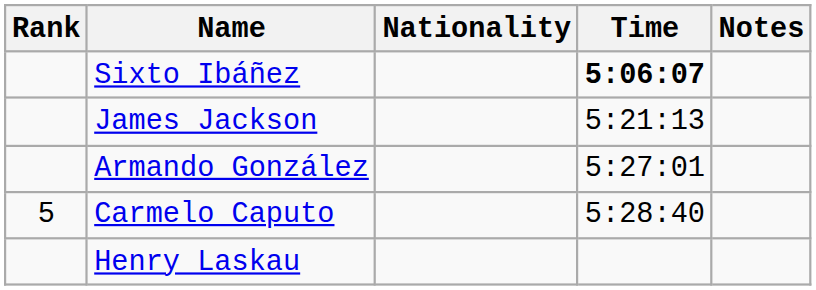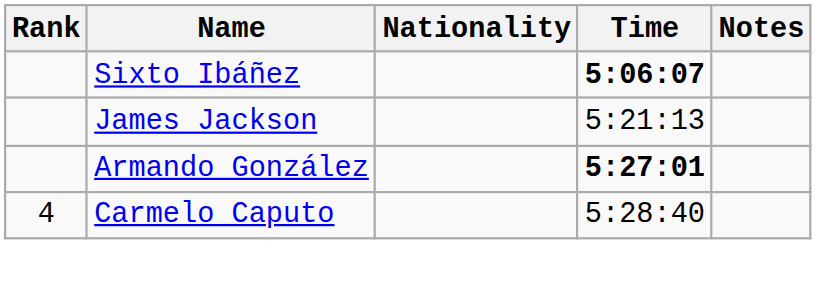 <table class="wikitable sortable" style="text-align:center">
 <tr>
 <th>Rank</th>
 <th>Name</th>
 <th>Nationality</th>
 <th>Time</th>
 <th>Notes</th>
 </tr>
 <tr>
 <td></td>
 <td align=left><a href='#'>Sixto Ibáñez</a></td>
 <td align=left></td>
 <td><strong>5:06:07</strong></td>
 <td></td>
 </tr>
 <tr>
 <td></td>
 <td align=left><a href='#'>James Jackson</a></td>
 <td align=left></td>
 <td>5:21:13</td>
 <td></td>
 </tr>
 <tr>
 <td></td>
 <td align=left><a href='#'>Armando González</a></td>
 <td align=left></td>
-<td>5:27:01</td>
+<td><strong>5:27:01</strong></td>
 <td></td>
 </tr>
 <tr>
-<td>5</td>
+<td>4</td>
 <td align=left><a href='#'>Carmelo Caputo</a></td>
 <td align=left></td>
 <td>5:28:40</td>
 <td></td>
 </tr>
-<tr>
-<td></td>
-<td align=left><a href='#'>Henry Laskau</a></td>
-<td align=left></td>
-<td></td>
-<td></td>
-</tr>
 </table>
